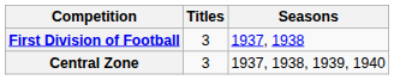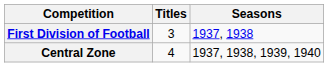 <table class="wikitable plainrowheaders" style="font-size:95%; text-align:center;">
 <tr>
 <th>Competition</th>
 <th>Titles</th>
 <th>Seasons</th>
 </tr>
 <tr>
 <th><a href='#'>First Division of Football</a></th>
 <td>3</td>
 <td align="left"><a href='#'>1937</a>, <a href='#'>1938</a></td>
 </tr>
 <tr>
 <th>Central Zone</th>
-<td>3</td>
+<td>4</td>
 <td align="left">1937, 1938, 1939, 1940</td>
 </tr>
 </table>
